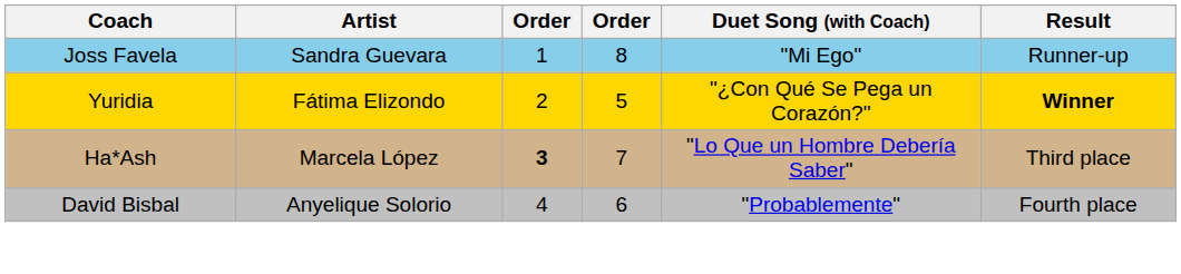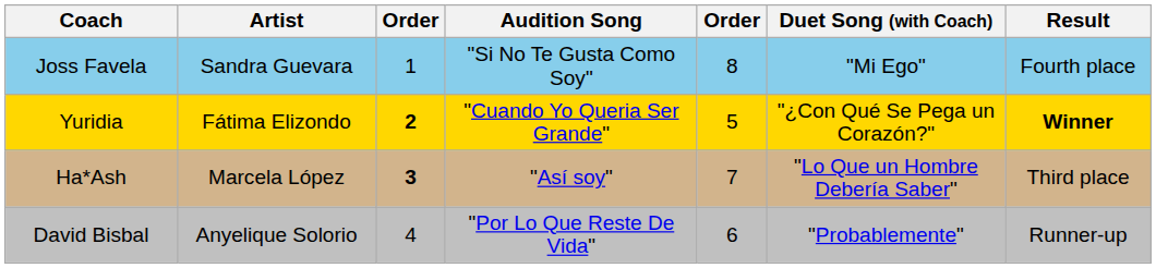 <table class="wikitable" style="text-align:center; width:100%;">
 <tr>
 <th scope="col" width="13%">Coach</th>
 <th scope="col" width="15%">Artist</th>
 <th scope="col" width="02%">Order</th>
+<th scope="col" width="19%">Audition Song</th>
 <th scope="col" width="02%">Order</th>
 <th scope="col" width="18%">Duet Song <small>(with Coach)</small></th>
 <th scope="col" width="11%">Result</th>
 </tr>
 <tr bgcolor="skyblue">
 <td>Joss Favela</td>
 <td>Sandra Guevara</td>
 <td>1</td>
+<td>"Si No Te Gusta Como Soy"</td>
 <td>8</td>
 <td>"Mi Ego"</td>
-<td>Runner-up</td>
+<td>Fourth place</td>
 </tr>
 <tr bgcolor="gold">
 <td>Yuridia</td>
 <td>Fátima Elizondo</td>
-<td>2</td>
+<td><strong>2</strong></td>
+<td>"<a href='#'>Cuando Yo Queria Ser Grande</a>"</td>
 <td>5</td>
 <td>"¿Con Qué Se Pega un Corazón?"</td>
 <td><strong>Winner</strong></td>
 </tr>
 <tr bgcolor="tan">
 <td>Ha*Ash</td>
 <td>Marcela López</td>
 <td><strong>3</strong></td>
+<td>"<a href='#'>Así soy</a>"</td>
 <td>7</td>
 <td>"<a href='#'>Lo Que un Hombre Debería Saber</a>"</td>
 <td>Third place</td>
 </tr>
 <tr bgcolor="silver">
 <td>David Bisbal</td>
 <td>Anyelique Solorio</td>
 <td>4</td>
+<td>"<a href='#'>Por Lo Que Reste De Vida</a>"</td>
 <td>6</td>
 <td>"<a href='#'>Probablemente</a>"</td>
-<td>Fourth place</td>
+<td>Runner-up</td>
 </tr>
 </table>
